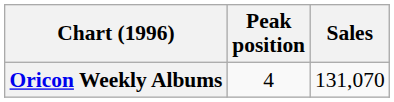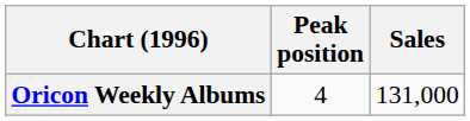 <table class="wikitable sortable plainrowheaders">
 <tr>
 <th scope="col">Chart (1996)</th>
 <th scope="col">Peak<br>position</th>
 <th scope="col">Sales</th>
 </tr>
 <tr>
 <th scope="row"><a href='#'>Oricon</a> Weekly Albums</th>
 <td align="center">4</td>
-<td align="center">131,070</td>
+<td align="center">131,000</td>
 </tr>
 </table>
